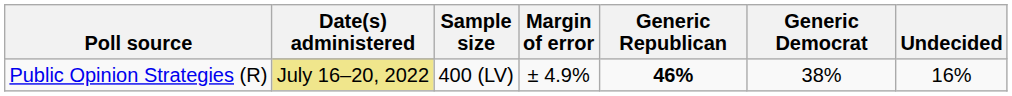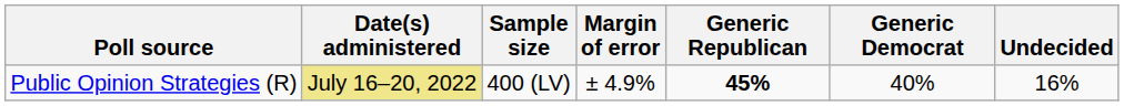 <table class="wikitable" style="font-size:90%;text-align:center;">
 <tr valign=bottom>
 <th>Poll source</th>
 <th>Date(s)<br>administered</th>
 <th>Sample<br>size</th>
 <th>Margin<br>of error</th>
 <th style="width:100px;">Generic<br>Republican</th>
 <th style="width:100px;">Generic<br>Democrat</th>
 <th>Undecided</th>
 </tr>
 <tr>
 <td style="text-align:left;"><a href='#'>Public Opinion Strategies</a> (R)</td>
 <td style="background: khaki;">July 16–20, 2022</td>
 <td>400 (LV)</td>
 <td>± 4.9%</td>
-<td><strong>46%</strong></td>
-<td>38%</td>
+<td><strong>45%</strong></td>
+<td>40%</td>
 <td>16%</td>
 </tr>
 </table>
